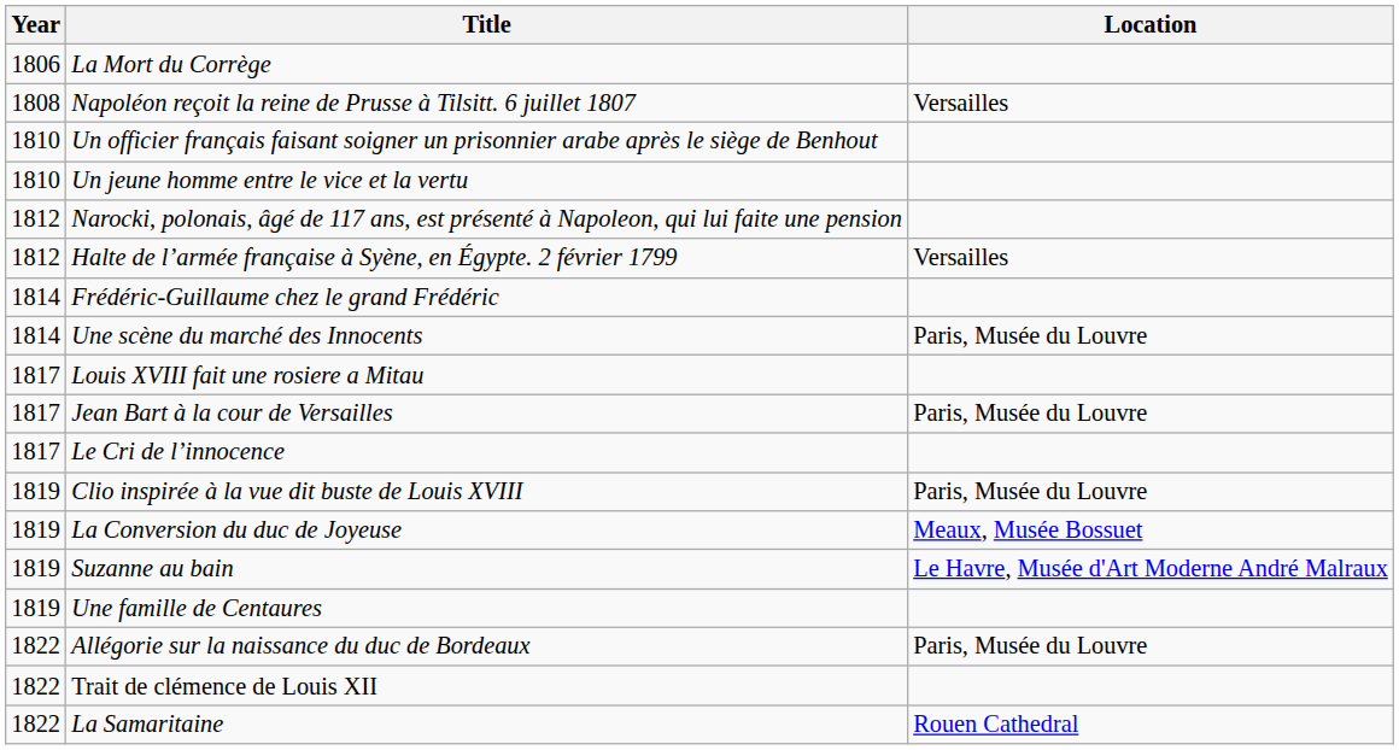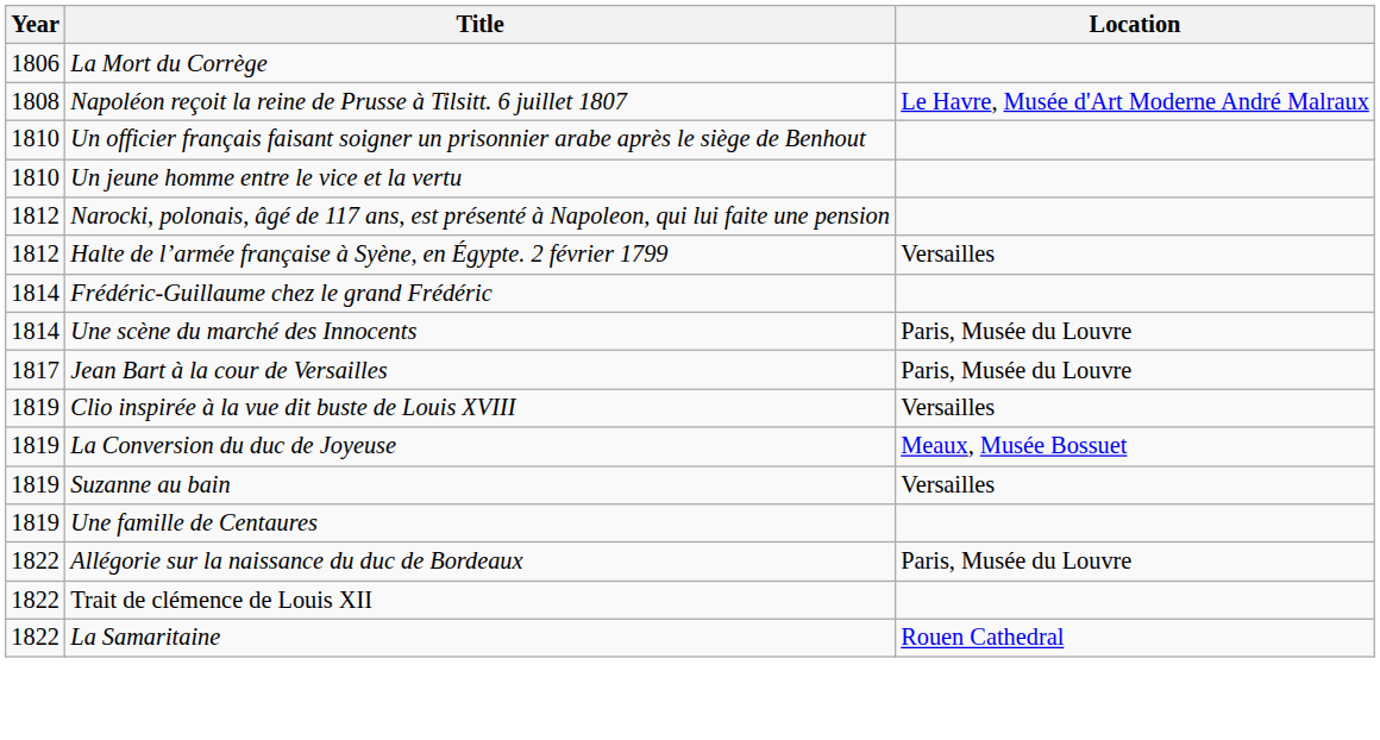 <table class="wikitable sortable">
 <tr>
 <th>Year</th>
 <th>Title</th>
 <th>Location</th>
 </tr>
 <tr>
 <td>1806</td>
 <td><em>La Mort du Corrège</em></td>
 <td></td>
 </tr>
 <tr>
 <td>1808</td>
 <td><em>Napoléon reçoit la reine de Prusse à Tilsitt. 6 juillet 1807</em></td>
-<td>Versailles</td>
+<td><a href='#'>Le Havre</a>, <a href='#'>Musée d'Art Moderne André Malraux</a></td>
 </tr>
 <tr>
 <td>1810</td>
 <td><em>Un officier français faisant soigner un prisonnier arabe après le siège de Benhout</em></td>
 <td></td>
 </tr>
 <tr>
 <td>1810</td>
 <td><em>Un jeune homme entre le vice et la vertu</em></td>
 <td></td>
 </tr>
 <tr>
 <td>1812</td>
 <td><em>Narocki, polonais, âgé de 117 ans, est présenté à Napoleon, qui lui faite une pension</em></td>
 <td></td>
 </tr>
 <tr>
 <td>1812</td>
 <td><em>Halte de l’armée française à Syène, en Égypte. 2 février 1799</em></td>
 <td>Versailles</td>
 </tr>
 <tr>
 <td>1814</td>
 <td><em>Frédéric-Guillaume chez le grand Frédéric</em></td>
 <td></td>
 </tr>
 <tr>
 <td>1814</td>
 <td><em>Une scène du marché des Innocents</em></td>
 <td>Paris, Musée du Louvre</td>
 </tr>
 <tr>
 <td>1817</td>
-<td><em>Louis XVIII fait une rosiere a Mitau</em></td>
-<td></td>
-</tr>
-<tr>
-<td>1817</td>
 <td><em>Jean Bart à la cour de Versailles</em></td>
 <td>Paris, Musée du Louvre</td>
 </tr>
 <tr>
-<td>1817</td>
-<td><em>Le Cri de l’innocence</em></td>
-<td></td>
-</tr>
-<tr>
 <td>1819</td>
 <td><em>Clio inspirée à la vue dit buste de Louis XVIII</em></td>
-<td>Paris, Musée du Louvre</td>
+<td>Versailles</td>
 </tr>
 <tr>
 <td>1819</td>
 <td><em>La Conversion du duc de Joyeuse</em></td>
 <td><a href='#'>Meaux</a>, <a href='#'>Musée Bossuet</a></td>
 </tr>
 <tr>
 <td>1819</td>
 <td><em>Suzanne au bain</em></td>
-<td><a href='#'>Le Havre</a>, <a href='#'>Musée d'Art Moderne André Malraux</a></td>
+<td>Versailles</td>
 </tr>
 <tr>
 <td>1819</td>
 <td><em>Une famille de Centaures</em></td>
 <td></td>
 </tr>
 <tr>
 <td>1822</td>
 <td><em>Allégorie sur la naissance du duc de Bordeaux</em></td>
 <td>Paris, Musée du Louvre</td>
 </tr>
 <tr>
 <td>1822</td>
 <td>Trait de clémence de Louis XII</td>
 </tr>
 <tr>
 <td>1822</td>
 <td><em>La Samaritaine</em></td>
 <td><a href='#'>Rouen Cathedral</a></td>
 </tr>
 </table>
